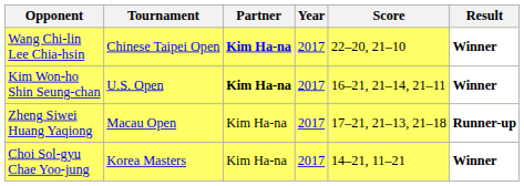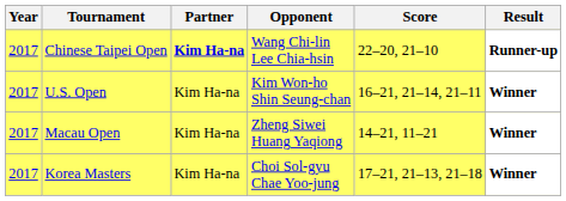 <table class="sortable wikitable" style="font-size: 90%;">
 <tr>
-<th>Opponent</th>
+<th>Year</th>
 <th>Tournament</th>
 <th>Partner</th>
-<th>Year</th>
+<th>Opponent</th>
 <th>Score</th>
 <th>Result</th>
 </tr>
 <tr style="background:#FFFF67">
-<td align="left"> <a href='#'>Wang Chi-lin</a><br> <a href='#'>Lee Chia-hsin</a></td>
+<td align="center"><a href='#'>2017</a></td>
 <td align="left"><a href='#'>Chinese Taipei Open</a></td>
 <td align="left"><strong> <a href='#'>Kim Ha-na</a></strong></td>
-<td align="center"><a href='#'>2017</a></td>
+<td align="left"> <a href='#'>Wang Chi-lin</a><br> <a href='#'>Lee Chia-hsin</a></td>
 <td align="left">22–20, 21–10</td>
-<td style="text-align:left; background:white"> <strong>Winner</strong></td>
+<td style="text-align:left; background:white"> <strong>Runner-up</strong></td>
 </tr>
 <tr style="background:#FFFF67">
+<td align="center"><a href='#'>2017</a></td>
+<td align="left"><a href='#'>U.S. Open</a></td>
+<td align="left"> Kim Ha-na</td>
 <td align="left"> <a href='#'>Kim Won-ho</a><br> <a href='#'>Shin Seung-chan</a></td>
-<td align="left"><a href='#'>U.S. Open</a></td>
-<td align="left"><strong> Kim Ha-na</strong></td>
-<td align="center"><a href='#'>2017</a></td>
 <td align="left">16–21, 21–14, 21–11</td>
 <td style="text-align:left; background:white"> <strong>Winner</strong></td>
 </tr>
 <tr style="background:#FFFF67">
-<td align="left"> <a href='#'>Zheng Siwei</a><br> <a href='#'>Huang Yaqiong</a></td>
+<td align="center"><a href='#'>2017</a></td>
 <td align="left"><a href='#'>Macau Open</a></td>
 <td align="left"> Kim Ha-na</td>
-<td align="center"><a href='#'>2017</a></td>
-<td align="left">17–21, 21–13, 21–18</td>
-<td style="text-align:left; background:white"> <strong>Runner-up</strong></td>
-</tr>
-<tr style="background:#FFFF67">
-<td align="left"> <a href='#'>Choi Sol-gyu</a><br> <a href='#'>Chae Yoo-jung</a></td>
-<td align="left"><a href='#'>Korea Masters</a></td>
-<td align="left"> Kim Ha-na</td>
-<td align="center"><a href='#'>2017</a></td>
+<td align="left"> <a href='#'>Zheng Siwei</a><br> <a href='#'>Huang Yaqiong</a></td>
 <td align="left">14–21, 11–21</td>
 <td style="text-align:left; background:white"> <strong>Winner</strong></td>
 </tr>
+<tr style="background:#FFFF67">
+<td align="center"><a href='#'>2017</a></td>
+<td align="left"><a href='#'>Korea Masters</a></td>
+<td align="left"> Kim Ha-na</td>
+<td align="left"> <a href='#'>Choi Sol-gyu</a><br> <a href='#'>Chae Yoo-jung</a></td>
+<td align="left">17–21, 21–13, 21–18</td>
+<td style="text-align:left; background:white"> <strong>Winner</strong></td>
+</tr>
 </table>
